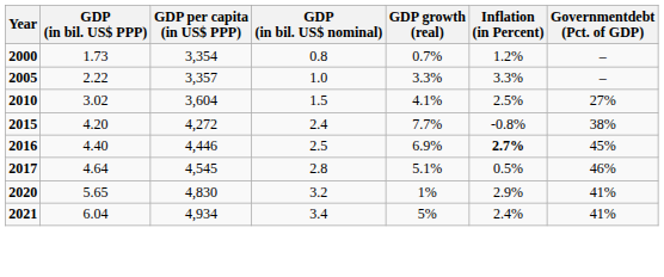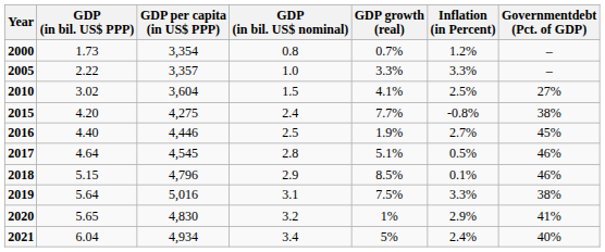 <table class="wikitable" style="text-align:center; vertical-align:middle;">
 <tr style="font-weight:bold;">
 <th>Year</th>
 <th>GDP<br>(in bil. US$ PPP)</th>
 <th>GDP per capita<br>(in US$ PPP)</th>
 <th>GDP<br>(in bil. US$ nominal)</th>
 <th>GDP growth<br>(real)</th>
 <th>Inflation<br>(in Percent)</th>
 <th>Governmentdebt<br>(Pct. of GDP)</th>
 </tr>
 <tr>
 <td style="font-weight:bold;">2000</td>
 <td>1.73</td>
 <td>3,354</td>
 <td>0.8</td>
 <td>0.7%</td>
 <td>1.2%</td>
 <td>–</td>
 </tr>
 <tr>
 <td style="font-weight:bold;">2005</td>
 <td>2.22</td>
 <td>3,357</td>
 <td>1.0</td>
 <td>3.3%</td>
 <td>3.3%</td>
 <td>–</td>
 </tr>
 <tr>
 <td style="font-weight:bold;">2010</td>
 <td>3.02</td>
 <td>3,604</td>
 <td>1.5</td>
 <td>4.1%</td>
 <td>2.5%</td>
 <td>27%</td>
 </tr>
 <tr>
 <td style="font-weight:bold;">2015</td>
 <td>4.20</td>
-<td>4,272</td>
+<td>4,275</td>
 <td>2.4</td>
 <td>7.7%</td>
 <td>-0.8%</td>
 <td>38%</td>
 </tr>
 <tr>
 <td style="font-weight:bold;">2016</td>
 <td>4.40</td>
 <td>4,446</td>
 <td>2.5</td>
-<td>6.9%</td>
-<td><strong>2.7%</strong></td>
+<td>1.9%</td>
+<td>2.7%</td>
 <td>45%</td>
 </tr>
 <tr>
 <td style="font-weight:bold;">2017</td>
 <td>4.64</td>
 <td>4,545</td>
 <td>2.8</td>
 <td>5.1%</td>
 <td>0.5%</td>
 <td>46%</td>
+</tr>
+<tr>
+<td style="font-weight:bold;">2018</td>
+<td>5.15</td>
+<td>4,796</td>
+<td>2.9</td>
+<td>8.5%</td>
+<td>0.1%</td>
+<td>46%</td>
+</tr>
+<tr>
+<td style="font-weight:bold;">2019</td>
+<td>5.64</td>
+<td>5,016</td>
+<td>3.1</td>
+<td>7.5%</td>
+<td>3.3%</td>
+<td>38%</td>
 </tr>
 <tr>
 <td style="font-weight:bold;">2020</td>
 <td>5.65</td>
 <td>4,830</td>
 <td>3.2</td>
 <td>1%</td>
 <td>2.9%</td>
 <td>41%</td>
 </tr>
 <tr>
 <td style="font-weight:bold;">2021</td>
 <td>6.04</td>
 <td>4,934</td>
 <td>3.4</td>
 <td>5%</td>
 <td>2.4%</td>
-<td>41%</td>
+<td>40%</td>
 </tr>
 </table>
